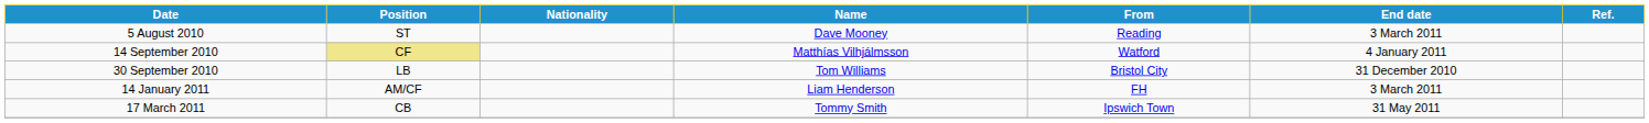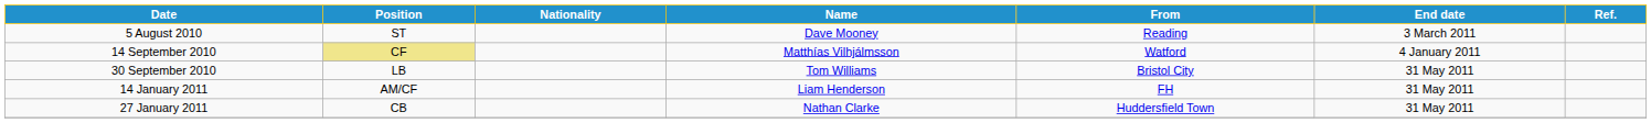 <table class="wikitable" style="text-align:center; font-size:90%; width:100%;">
 <tr>
 <th style="background:#2191CC; color:white; border:1px solid #F7C408; text-align:center;">Date</th>
 <th style="background:#2191CC; color:white; border:1px solid #F7C408; text-align:center;">Position</th>
 <th style="background:#2191CC; color:white; border:1px solid #F7C408; text-align:center;">Nationality</th>
 <th style="background:#2191CC; color:white; border:1px solid #F7C408; text-align:center;">Name</th>
 <th style="background:#2191CC; color:white; border:1px solid #F7C408; text-align:center;">From</th>
 <th style="background:#2191CC; color:white; border:1px solid #F7C408; text-align:center;">End date</th>
 <th style="background:#2191CC; color:white; border:1px solid #F7C408; text-align:center;">Ref.</th>
 </tr>
 <tr>
 <td>5 August 2010</td>
 <td>ST</td>
 <td></td>
 <td><a href='#'>Dave Mooney</a></td>
 <td> <a href='#'>Reading</a></td>
 <td>3 March 2011</td>
 <td></td>
 </tr>
 <tr>
 <td>14 September 2010</td>
 <td style="background: khaki;">CF</td>
 <td></td>
 <td><a href='#'>Matthías Vilhjálmsson</a></td>
 <td> <a href='#'>Watford</a></td>
 <td>4 January 2011</td>
 <td></td>
 </tr>
 <tr>
 <td>30 September 2010</td>
 <td>LB</td>
 <td></td>
 <td><a href='#'>Tom Williams</a></td>
 <td> <a href='#'>Bristol City</a></td>
-<td>31 December 2010</td>
+<td>31 May 2011</td>
 <td></td>
 </tr>
 <tr>
 <td>14 January 2011</td>
 <td>AM/CF</td>
 <td></td>
 <td><a href='#'>Liam Henderson</a></td>
 <td> <a href='#'>FH</a></td>
-<td>3 March 2011</td>
+<td>31 May 2011</td>
 <td></td>
 </tr>
 <tr>
-<td>17 March 2011</td>
+<td>27 January 2011</td>
 <td>CB</td>
 <td></td>
-<td><a href='#'>Tommy Smith</a></td>
-<td> <a href='#'>Ipswich Town</a></td>
+<td><a href='#'>Nathan Clarke</a></td>
+<td> <a href='#'>Huddersfield Town</a></td>
 <td>31 May 2011</td>
 <td></td>
 </tr>
 <tr>
 </tr>
 </table>
